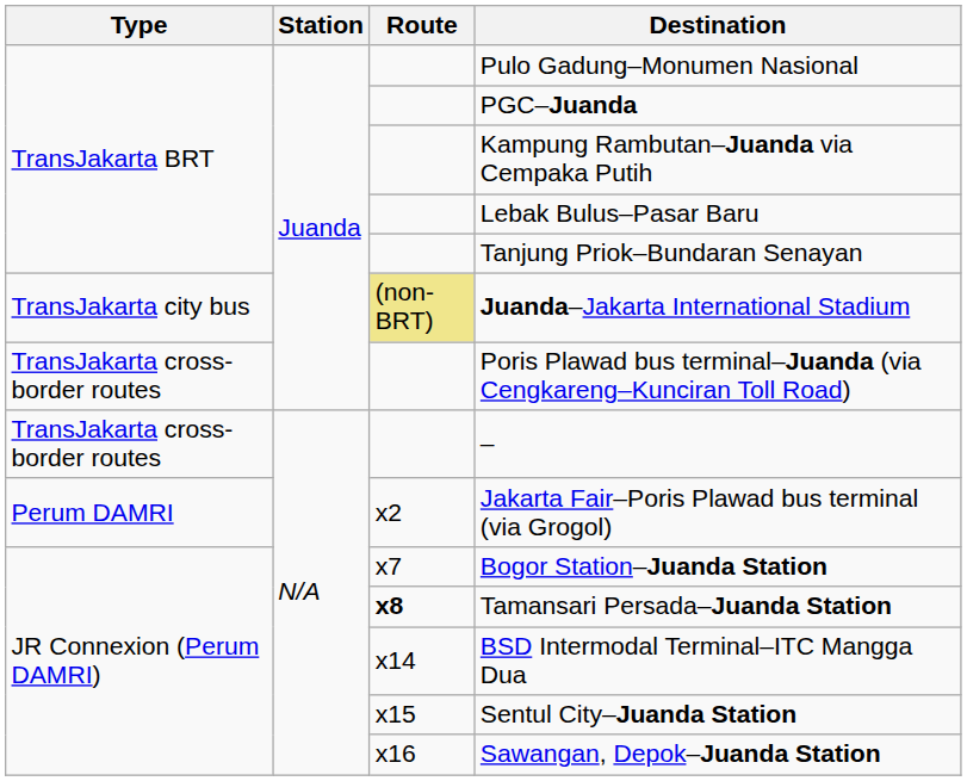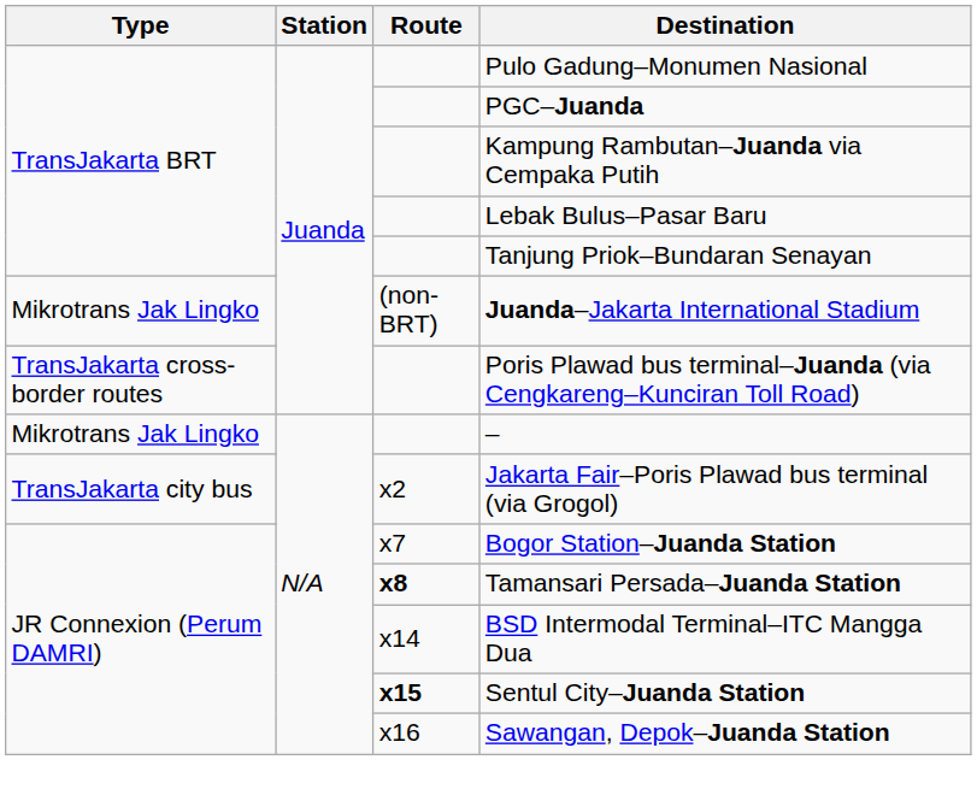 <table class="wikitable">
 <tr>
 <th>Type</th>
 <th>Station</th>
 <th>Route</th>
 <th>Destination</th>
 </tr>
 <tr>
 <td rowspan="5"><a href='#'>TransJakarta</a> BRT</td>
 <td rowspan="7"><a href='#'>Juanda</a></td>
 <td></td>
 <td>Pulo Gadung–Monumen Nasional</td>
 </tr>
 <tr>
 <td></td>
 <td>PGC–<strong>Juanda</strong></td>
 </tr>
 <tr>
 <td></td>
 <td>Kampung Rambutan–<strong>Juanda</strong> via Cempaka Putih</td>
 </tr>
 <tr>
 <td></td>
 <td>Lebak Bulus–Pasar Baru</td>
 </tr>
 <tr>
 <td></td>
 <td>Tanjung Priok–Bundaran Senayan</td>
 </tr>
 <tr>
-<td><a href='#'>TransJakarta</a> city bus</td>
-<td style="background: khaki;"> (non-BRT)</td>
+<td>Mikrotrans <a href='#'>Jak Lingko</a></td>
+<td> (non-BRT)</td>
 <td><strong>Juanda</strong>–<a href='#'>Jakarta International Stadium</a></td>
 </tr>
 <tr>
 <td><a href='#'>TransJakarta</a> cross-border routes</td>
 <td></td>
 <td>Poris Plawad bus terminal–<strong>Juanda</strong> (via <a href='#'>Cengkareng–Kunciran Toll Road</a>)</td>
 </tr>
 <tr>
-<td><a href='#'>TransJakarta</a> cross-border routes</td>
+<td>Mikrotrans <a href='#'>Jak Lingko</a></td>
 <td rowspan="7"><em>N/A</em></td>
 <td></td>
 <td>–</td>
 </tr>
 <tr>
-<td><a href='#'>Perum DAMRI</a></td>
+<td><a href='#'>TransJakarta</a> city bus</td>
 <td>x2</td>
 <td><a href='#'>Jakarta Fair</a>–Poris Plawad bus terminal (via Grogol)</td>
 </tr>
 <tr>
 <td rowspan="5">JR Connexion (<a href='#'>Perum DAMRI</a>)</td>
 <td>x7</td>
 <td><a href='#'>Bogor Station</a>–<strong>Juanda Station</strong></td>
 </tr>
 <tr>
 <td><strong>x8</strong></td>
 <td>Tamansari Persada–<strong>Juanda Station</strong></td>
 </tr>
 <tr>
 <td>x14</td>
 <td><a href='#'>BSD</a> Intermodal Terminal–ITC Mangga Dua</td>
 </tr>
 <tr>
-<td>x15</td>
+<td><strong>x15</strong></td>
 <td>Sentul City–<strong>Juanda Station</strong></td>
 </tr>
 <tr>
 <td>x16</td>
 <td><a href='#'>Sawangan</a>, <a href='#'>Depok</a>–<strong>Juanda Station</strong></td>
 </tr>
 </table>
